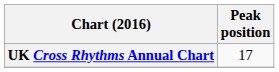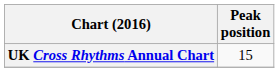 <table class="wikitable sortable plainrowheaders" style="text-align:center">
 <tr>
 <th scope="col">Chart (2016)</th>
 <th scope="col">Peak<br>position</th>
 </tr>
 <tr>
 <th scope="row">UK <a href='#'><em> Cross Rhythms</em> Annual Chart</a></th>
-<td style="text-align:center;">17</td>
+<td style="text-align:center;">15</td>
 </tr>
 <tr>
 </tr>
 </table>
